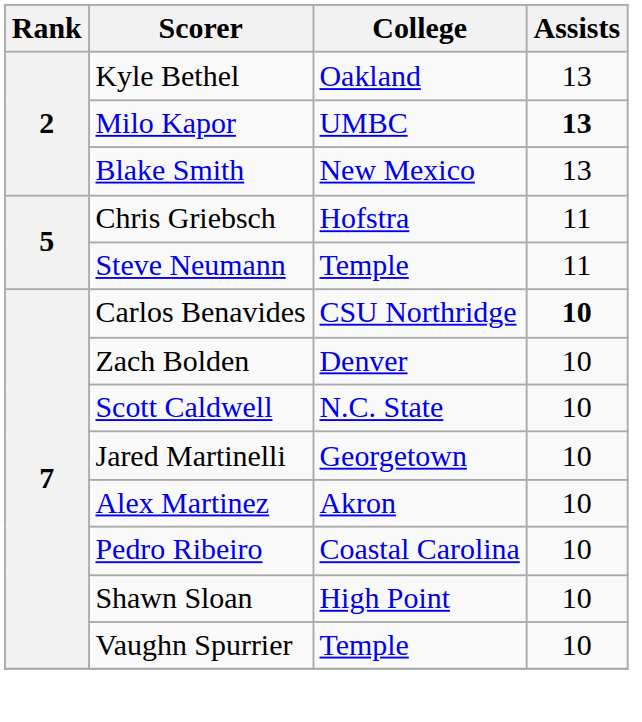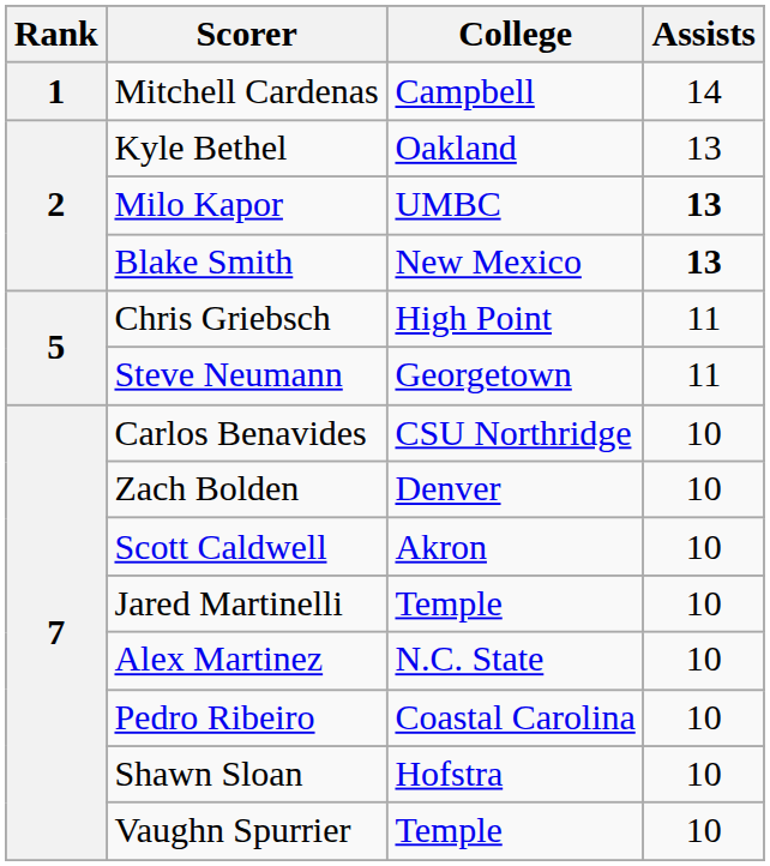 <table class="wikitable">
 <tr>
 <th>Rank</th>
 <th>Scorer</th>
 <th>College</th>
 <th>Assists</th>
+</tr>
+<tr>
+<th>1</th>
+<td> Mitchell Cardenas</td>
+<td><a href='#'>Campbell</a></td>
+<td style="text-align:center;">14</td>
 </tr>
 <tr>
 <th rowspan="3">2</th>
 <td> Kyle Bethel</td>
 <td><a href='#'>Oakland</a></td>
 <td style="text-align:center;">13</td>
 </tr>
 <tr>
 <td> <a href='#'>Milo Kapor</a></td>
 <td><a href='#'>UMBC</a></td>
 <td style="text-align:center;"><strong>13</strong></td>
 </tr>
 <tr>
 <td> <a href='#'>Blake Smith</a></td>
 <td><a href='#'>New Mexico</a></td>
-<td style="text-align:center;">13</td>
+<td style="text-align:center;"><strong>13</strong></td>
 </tr>
 <tr>
 <th rowspan="2">5</th>
 <td> Chris Griebsch</td>
-<td><a href='#'>Hofstra</a></td>
+<td><a href='#'>High Point</a></td>
 <td style="text-align:center;">11</td>
 </tr>
 <tr>
 <td> <a href='#'>Steve Neumann</a></td>
-<td><a href='#'>Temple</a></td>
+<td><a href='#'>Georgetown</a></td>
 <td style="text-align:center;">11</td>
 </tr>
 <tr>
 <th rowspan="8">7</th>
 <td> Carlos Benavides</td>
 <td><a href='#'>CSU Northridge</a></td>
-<td style="text-align:center;"><strong>10</strong></td>
+<td style="text-align:center;">10</td>
 </tr>
 <tr>
 <td> Zach Bolden</td>
 <td><a href='#'>Denver</a></td>
 <td style="text-align:center;">10</td>
 </tr>
 <tr>
 <td> <a href='#'>Scott Caldwell</a></td>
-<td><a href='#'>N.C. State</a></td>
+<td><a href='#'>Akron</a></td>
 <td style="text-align:center;">10</td>
 </tr>
 <tr>
 <td> Jared Martinelli</td>
-<td><a href='#'>Georgetown</a></td>
+<td><a href='#'>Temple</a></td>
 <td style="text-align:center;">10</td>
 </tr>
 <tr>
 <td> <a href='#'>Alex Martinez</a></td>
-<td><a href='#'>Akron</a></td>
+<td><a href='#'>N.C. State</a></td>
 <td style="text-align:center;">10</td>
 </tr>
 <tr>
 <td> <a href='#'>Pedro Ribeiro</a></td>
 <td><a href='#'>Coastal Carolina</a></td>
 <td style="text-align:center;">10</td>
 </tr>
 <tr>
 <td> Shawn Sloan</td>
-<td><a href='#'>High Point</a></td>
+<td><a href='#'>Hofstra</a></td>
 <td style="text-align:center;">10</td>
 </tr>
 <tr>
 <td> Vaughn Spurrier</td>
 <td><a href='#'>Temple</a></td>
 <td style="text-align:center;">10</td>
 </tr>
 <tr>
 </tr>
 </table>
